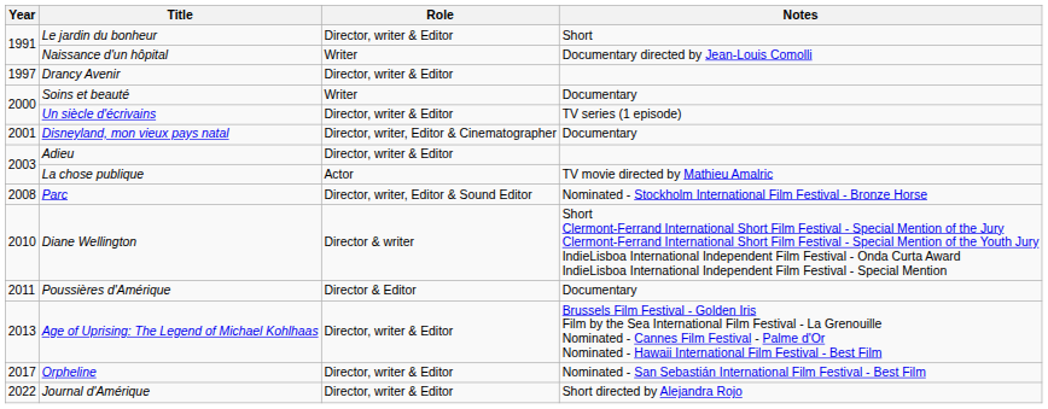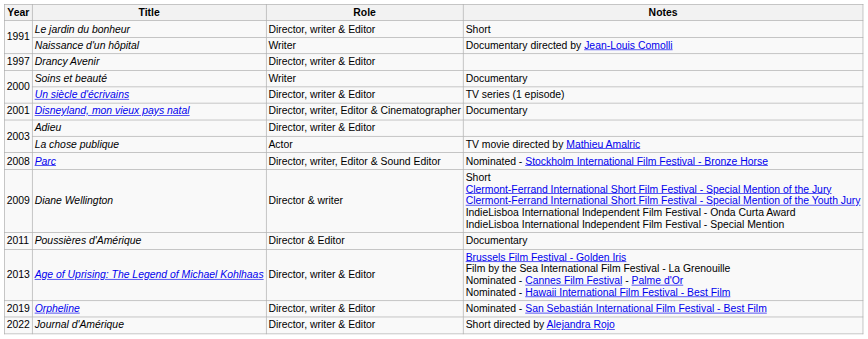 <table class="wikitable sortable">
 <tr>
 <th>Year</th>
 <th>Title</th>
 <th>Role</th>
 <th class="unsortable">Notes</th>
 </tr>
 <tr>
 <td rowspan=2>1991</td>
 <td><em>Le jardin du bonheur</em></td>
 <td>Director, writer & Editor</td>
 <td>Short</td>
 </tr>
 <tr>
 <td><em>Naissance d'un hôpital</em></td>
 <td>Writer</td>
 <td>Documentary directed by <a href='#'>Jean-Louis Comolli</a></td>
 </tr>
 <tr>
 <td>1997</td>
 <td><em>Drancy Avenir</em></td>
 <td>Director, writer & Editor</td>
 <td></td>
 </tr>
 <tr>
 <td rowspan=2>2000</td>
 <td><em>Soins et beauté</em></td>
 <td>Writer</td>
 <td>Documentary</td>
 </tr>
 <tr>
 <td><em><a href='#'>Un siècle d'écrivains</a></em></td>
 <td>Director, writer & Editor</td>
 <td>TV series (1 episode)</td>
 </tr>
 <tr>
 <td>2001</td>
 <td><em><a href='#'>Disneyland, mon vieux pays natal</a></em></td>
 <td>Director, writer, Editor & Cinematographer</td>
 <td>Documentary</td>
 </tr>
 <tr>
 <td rowspan=2>2003</td>
 <td><em>Adieu</em></td>
 <td>Director, writer & Editor</td>
 <td></td>
 </tr>
 <tr>
 <td><em>La chose publique</em></td>
 <td>Actor</td>
 <td>TV movie directed by <a href='#'>Mathieu Amalric</a></td>
 </tr>
 <tr>
 <td>2008</td>
 <td><em><a href='#'>Parc</a></em></td>
 <td>Director, writer, Editor & Sound Editor</td>
 <td>Nominated - <a href='#'>Stockholm International Film Festival - Bronze Horse</a></td>
 </tr>
 <tr>
-<td>2010</td>
+<td>2009</td>
 <td><em>Diane Wellington</em></td>
 <td>Director & writer</td>
 <td>Short<br><a href='#'>Clermont-Ferrand International Short Film Festival - Special Mention of the Jury</a><br><a href='#'>Clermont-Ferrand International Short Film Festival - Special Mention of the Youth Jury</a><br>IndieLisboa International Independent Film Festival - Onda Curta Award<br>IndieLisboa International Independent Film Festival - Special Mention</td>
 </tr>
 <tr>
 <td>2011</td>
 <td><em>Poussières d'Amérique</em></td>
 <td>Director & Editor</td>
 <td>Documentary</td>
 </tr>
 <tr>
 <td>2013</td>
 <td><em><a href='#'>Age of Uprising: The Legend of Michael Kohlhaas</a></em></td>
 <td>Director, writer & Editor</td>
 <td><a href='#'>Brussels Film Festival - Golden Iris</a><br>Film by the Sea International Film Festival - La Grenouille<br>Nominated - <a href='#'>Cannes Film Festival</a> - <a href='#'>Palme d'Or</a><br>Nominated - <a href='#'>Hawaii International Film Festival - Best Film</a></td>
 </tr>
 <tr>
-<td>2017</td>
+<td>2019</td>
 <td><em><a href='#'>Orpheline</a></em></td>
 <td>Director, writer & Editor</td>
 <td>Nominated - <a href='#'>San Sebastián International Film Festival - Best Film</a></td>
 </tr>
 <tr>
 <td>2022</td>
 <td><em>Journal d'Amérique</em></td>
 <td>Director, writer & Editor</td>
 <td>Short directed by <a href='#'>Alejandra Rojo</a></td>
 </tr>
 </table>
